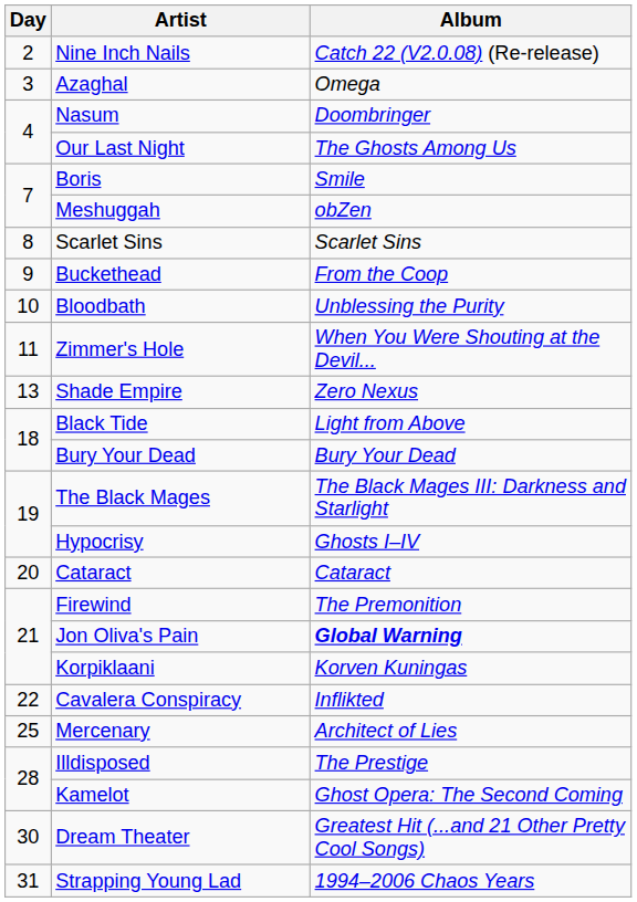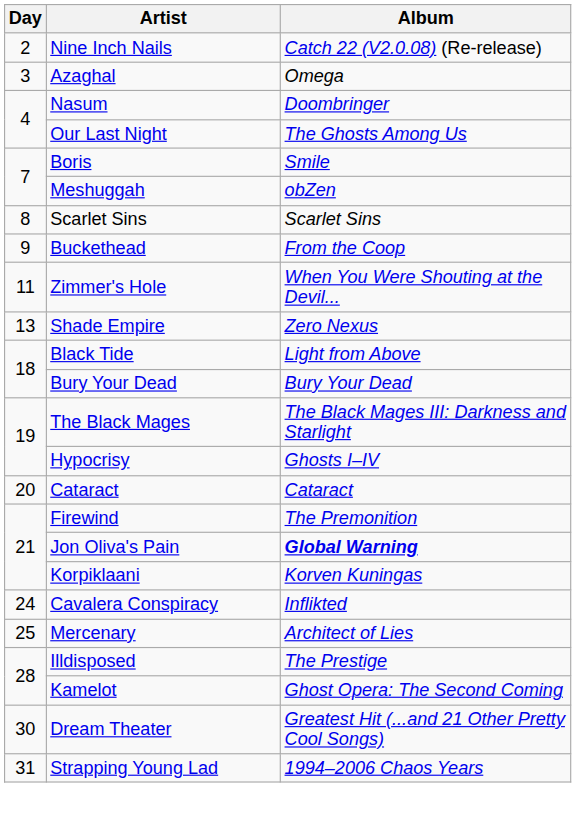 <table class="wikitable" border="1">
 <tr>
 <th>Day</th>
 <th width="200">Artist</th>
 <th width="250">Album</th>
 </tr>
 <tr>
 <td align="center">2</td>
 <td><a href='#'>Nine Inch Nails</a></td>
 <td><em><a href='#'>Catch 22 (V2.0.08)</a></em> (Re-release)</td>
 </tr>
 <tr>
 <td align="center">3</td>
 <td><a href='#'>Azaghal</a></td>
 <td><em>Omega</em></td>
 </tr>
 <tr>
 <td align="center" rowspan="2">4</td>
 <td><a href='#'>Nasum</a></td>
 <td><em><a href='#'>Doombringer</a></em></td>
 </tr>
 <tr>
 <td><a href='#'>Our Last Night</a></td>
 <td><em><a href='#'>The Ghosts Among Us</a></em></td>
 </tr>
 <tr>
 <td align="center" rowspan="2">7</td>
 <td><a href='#'>Boris</a></td>
 <td><em><a href='#'>Smile</a></em></td>
 </tr>
 <tr>
 <td><a href='#'>Meshuggah</a></td>
 <td><em><a href='#'>obZen</a></em></td>
 </tr>
 <tr>
 <td align="center">8</td>
 <td>Scarlet Sins</td>
 <td><em>Scarlet Sins</em></td>
 </tr>
 <tr>
 <td align="center">9</td>
 <td><a href='#'>Buckethead</a></td>
 <td><em><a href='#'>From the Coop</a></em></td>
-</tr>
-<tr>
-<td align="center">10</td>
-<td><a href='#'>Bloodbath</a></td>
-<td><em><a href='#'>Unblessing the Purity</a></em></td>
 </tr>
 <tr>
 <td align="center">11</td>
 <td><a href='#'>Zimmer's Hole</a></td>
 <td><em><a href='#'>When You Were Shouting at the Devil...</a></em></td>
 </tr>
 <tr>
 <td align="center">13</td>
 <td><a href='#'>Shade Empire</a></td>
 <td><em><a href='#'>Zero Nexus</a></em></td>
 </tr>
 <tr>
 <td align="center" rowspan="2">18</td>
 <td><a href='#'>Black Tide</a></td>
 <td><em><a href='#'>Light from Above</a></em></td>
 </tr>
 <tr>
 <td><a href='#'>Bury Your Dead</a></td>
 <td><em><a href='#'>Bury Your Dead</a></em></td>
 </tr>
 <tr>
 <td align="center" rowspan="2">19</td>
 <td><a href='#'>The Black Mages</a></td>
 <td><em><a href='#'>The Black Mages III: Darkness and Starlight</a></em></td>
 </tr>
 <tr>
 <td><a href='#'>Hypocrisy</a></td>
 <td><em><a href='#'>Ghosts I–IV</a></em></td>
 </tr>
 <tr>
 <td align="center">20</td>
 <td><a href='#'>Cataract</a></td>
 <td><em><a href='#'>Cataract</a></em></td>
 </tr>
 <tr>
 <td align="center" rowspan="3">21</td>
 <td><a href='#'>Firewind</a></td>
 <td><em><a href='#'>The Premonition</a></em></td>
 </tr>
 <tr>
 <td><a href='#'>Jon Oliva's Pain</a></td>
 <td><strong><em><a href='#'>Global Warning</a></em></strong></td>
 </tr>
 <tr>
 <td><a href='#'>Korpiklaani</a></td>
 <td><em><a href='#'>Korven Kuningas</a></em></td>
 </tr>
 <tr>
-<td align="center">22</td>
+<td align="center">24</td>
 <td><a href='#'>Cavalera Conspiracy</a></td>
 <td><em><a href='#'>Inflikted</a></em></td>
 </tr>
 <tr>
 <td align="center">25</td>
 <td><a href='#'>Mercenary</a></td>
 <td><em><a href='#'>Architect of Lies</a></em></td>
 </tr>
 <tr>
 <td align="center" rowspan="2">28</td>
 <td><a href='#'>Illdisposed</a></td>
 <td><em><a href='#'>The Prestige</a></em></td>
 </tr>
 <tr>
 <td><a href='#'>Kamelot</a></td>
 <td><em><a href='#'>Ghost Opera: The Second Coming</a></em></td>
 </tr>
 <tr>
 <td align="center">30</td>
 <td><a href='#'>Dream Theater</a></td>
 <td><em><a href='#'>Greatest Hit (...and 21 Other Pretty Cool Songs)</a></em></td>
 </tr>
 <tr>
 <td align="center">31</td>
 <td><a href='#'>Strapping Young Lad</a></td>
 <td><em><a href='#'>1994–2006 Chaos Years</a></em></td>
 </tr>
 </table>
